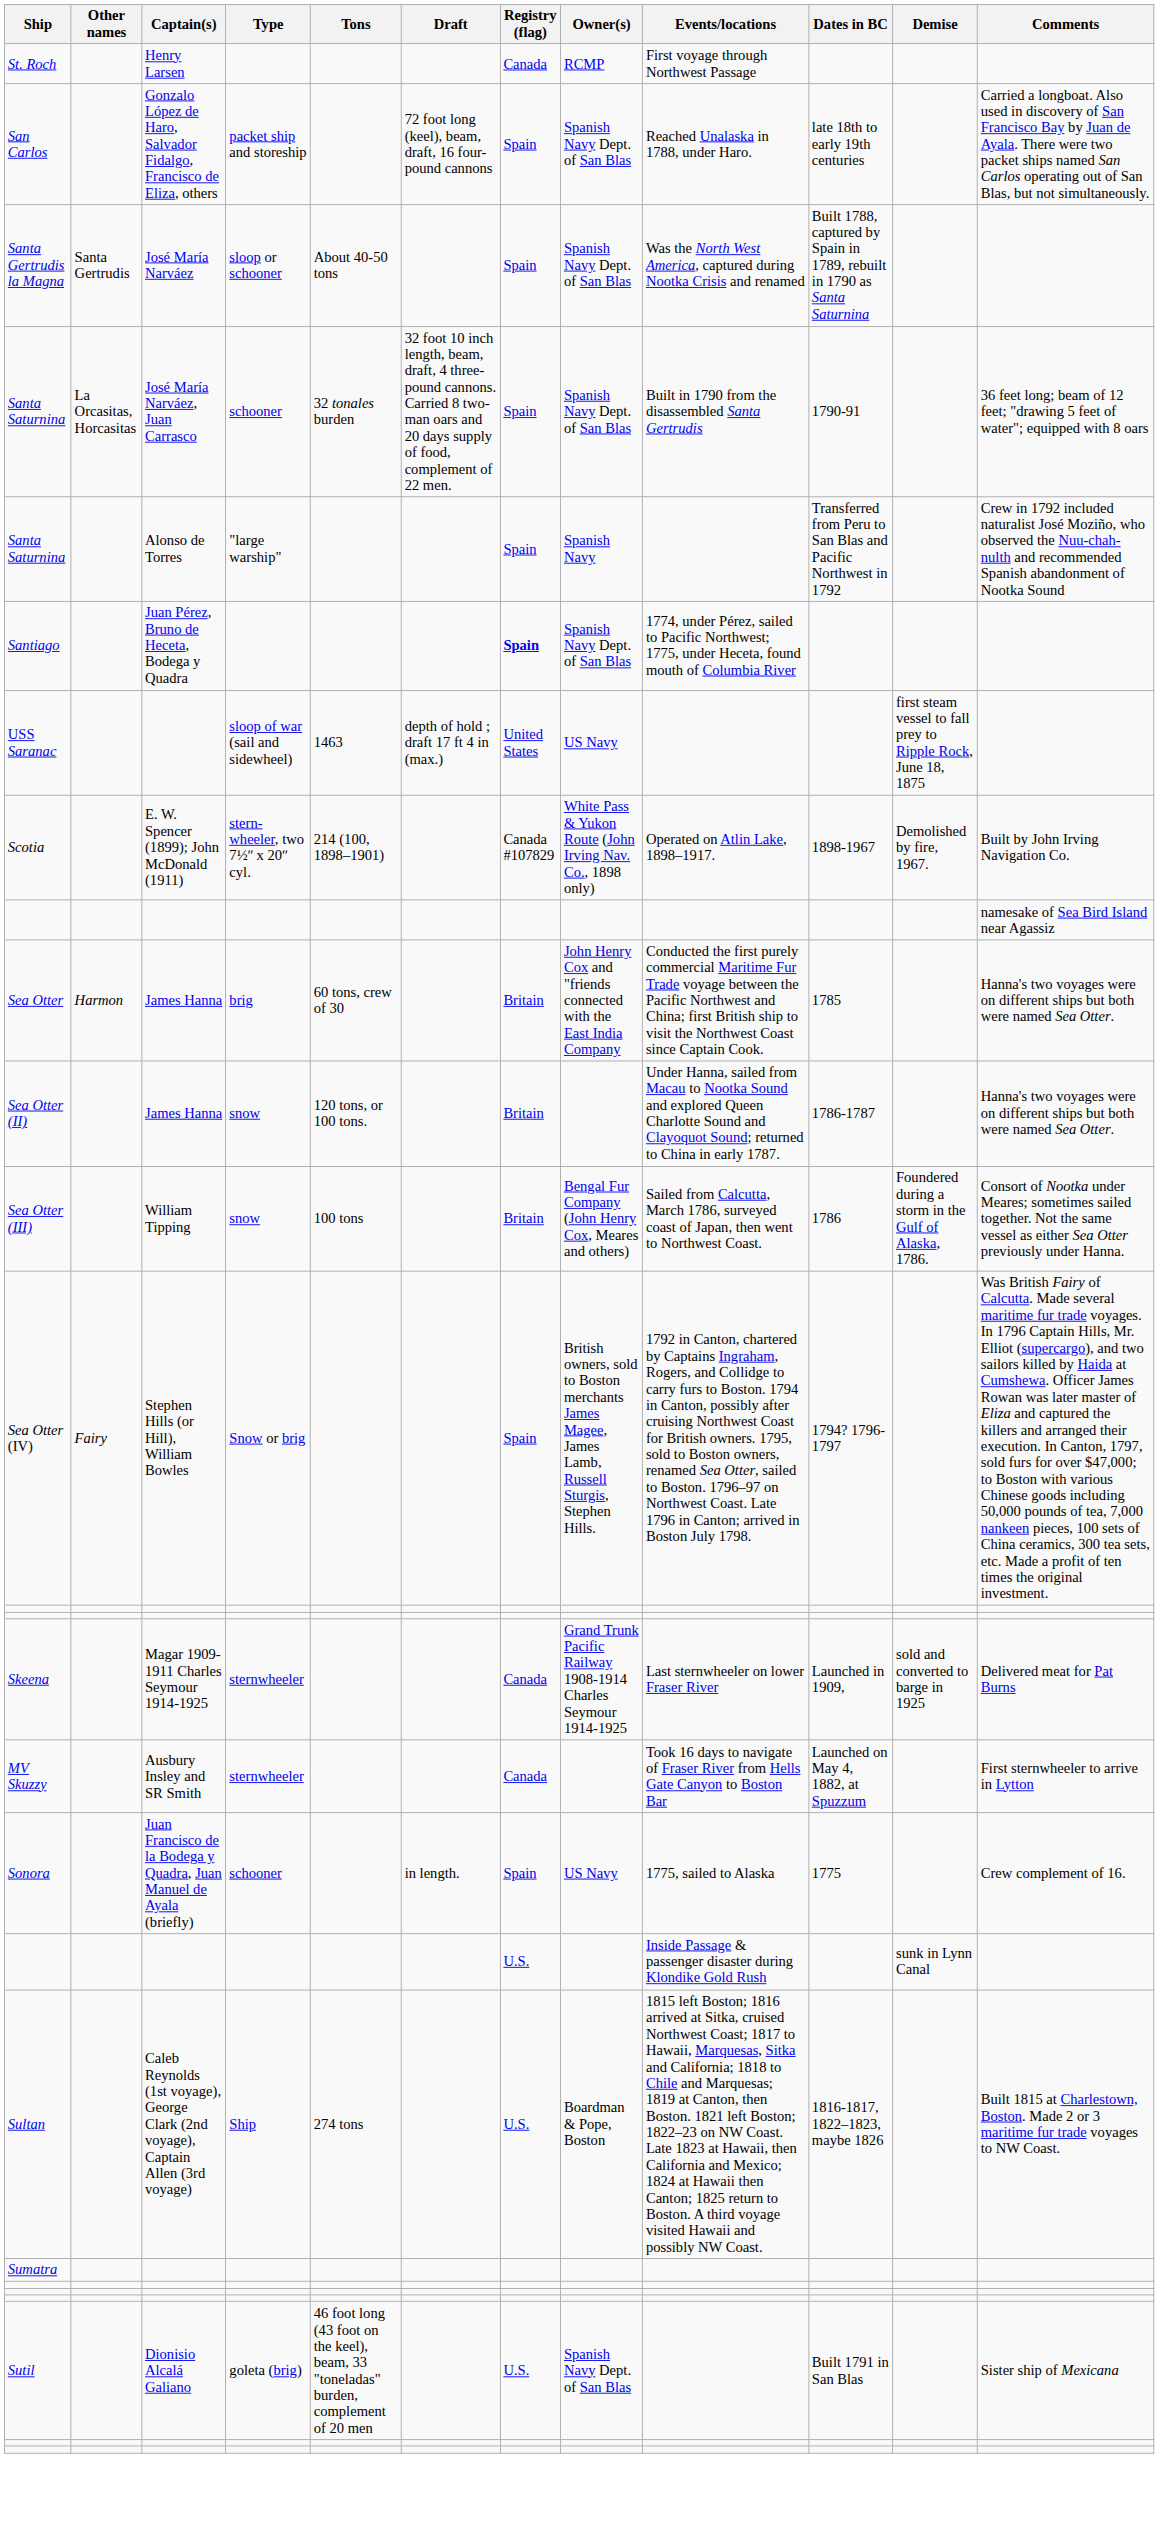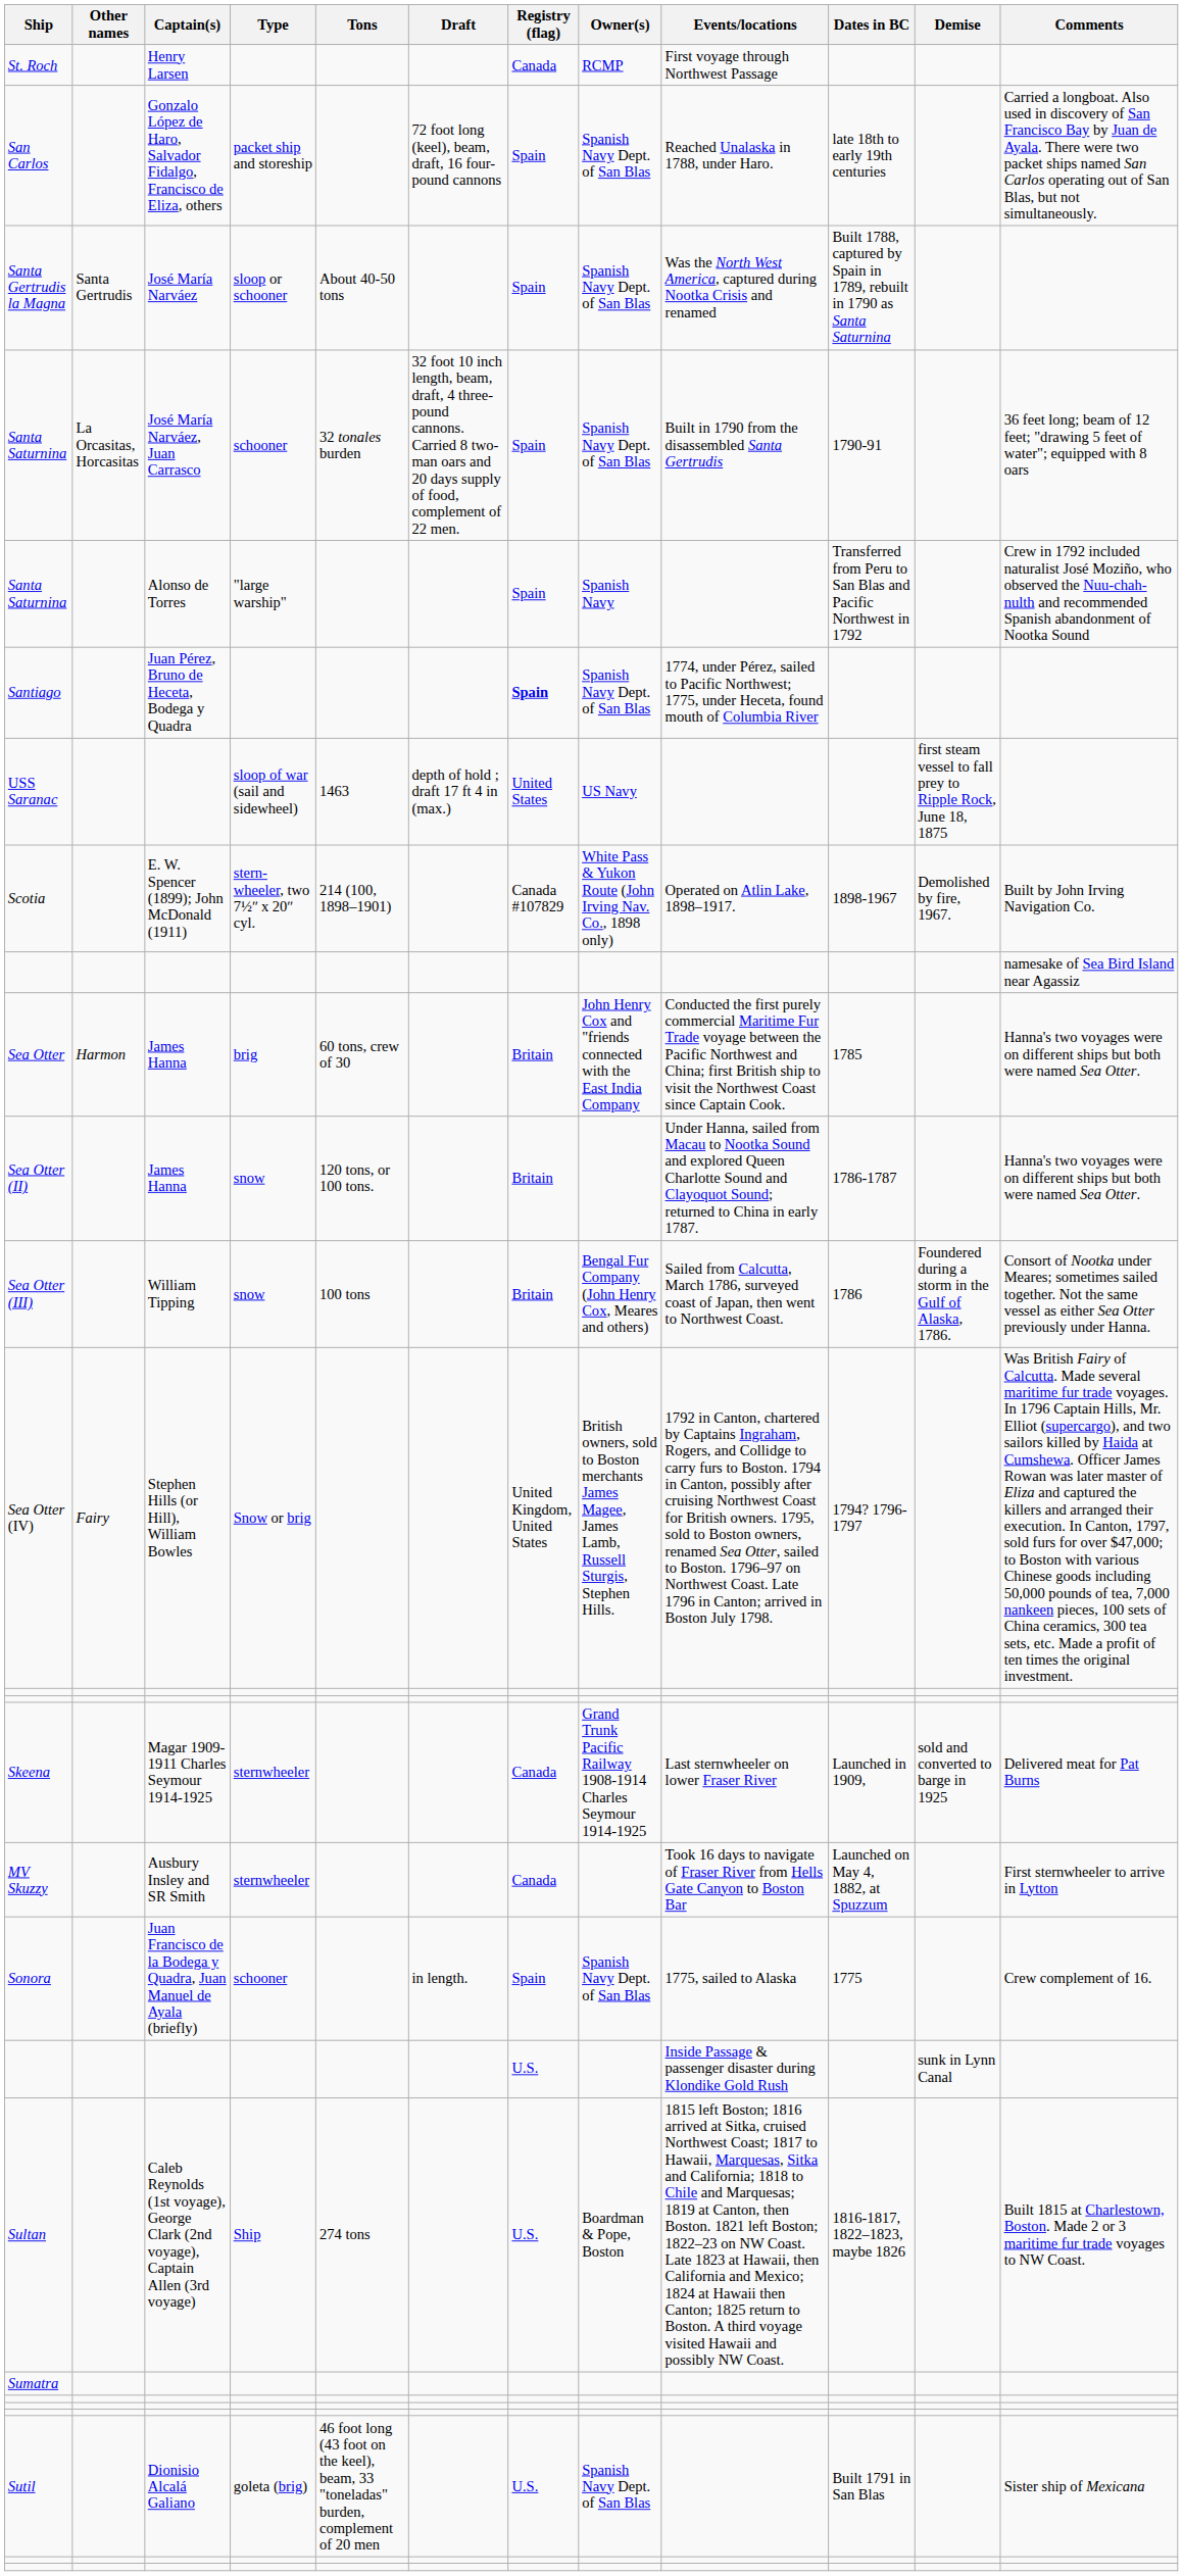 <table class="wikitable sortable" style="width:100%">
 <tr>
 <th>Ship</th>
 <th>Other names</th>
 <th>Captain(s)</th>
 <th>Type</th>
 <th>Tons </th>
 <th>Draft </th>
 <th>Registry (flag)</th>
 <th>Owner(s) </th>
 <th>Events/locations</th>
 <th>Dates in BC</th>
 <th>Demise </th>
 <th>Comments</th>
 </tr>
 <tr>
 <td><em><a href='#'>St. Roch</a></em></td>
 <td></td>
 <td><a href='#'>Henry Larsen</a></td>
 <td></td>
 <td></td>
 <td></td>
 <td><a href='#'>Canada</a></td>
 <td><a href='#'>RCMP</a></td>
 <td>First voyage through Northwest Passage</td>
 <td></td>
 <td></td>
 <td></td>
 </tr>
 <tr>
 <td><em><a href='#'>San Carlos</a></em></td>
 <td></td>
 <td><a href='#'>Gonzalo López de Haro</a>, <a href='#'>Salvador Fidalgo</a>, <a href='#'>Francisco de Eliza</a>, others</td>
 <td><a href='#'>packet ship</a> and storeship</td>
 <td></td>
 <td>72 foot long (keel),  beam,  draft, 16 four-pound cannons</td>
 <td><a href='#'>Spain</a></td>
 <td><a href='#'>Spanish Navy</a> Dept. of <a href='#'>San Blas</a></td>
 <td>Reached <a href='#'>Unalaska</a> in 1788, under Haro.</td>
 <td>late 18th to early 19th centuries</td>
 <td></td>
 <td>Carried a  longboat. Also used in discovery of <a href='#'>San Francisco Bay</a> by <a href='#'>Juan de Ayala</a>. There were two packet ships named <em>San Carlos</em> operating out of San Blas, but not simultaneously.</td>
 </tr>
 <tr>
 <td><em><a href='#'>Santa Gertrudis la Magna</a></em></td>
 <td>Santa Gertrudis</td>
 <td><a href='#'>José María Narváez</a></td>
 <td><a href='#'>sloop</a> or <a href='#'>schooner</a> </td>
 <td>About 40-50 tons</td>
 <td></td>
 <td><a href='#'>Spain</a></td>
 <td><a href='#'>Spanish Navy</a> Dept. of <a href='#'>San Blas</a></td>
 <td>Was the <em><a href='#'>North West America</a></em>, captured during <a href='#'>Nootka Crisis</a> and renamed</td>
 <td>Built 1788, captured by Spain in 1789, rebuilt in 1790 as <em><a href='#'>Santa Saturnina</a></em></td>
 <td></td>
 <td></td>
 </tr>
 <tr>
 <td><em><a href='#'>Santa Saturnina</a></em></td>
 <td>La Orcasitas, Horcasitas</td>
 <td><a href='#'>José María Narváez</a>, <a href='#'>Juan Carrasco</a></td>
 <td><a href='#'>schooner</a></td>
 <td>32 <em>tonales</em> burden</td>
 <td>32 foot 10 inch length,  beam,  draft, 4 three-pound cannons. Carried 8 two-man oars and 20 days supply of food, complement of 22 men.</td>
 <td><a href='#'>Spain</a></td>
 <td><a href='#'>Spanish Navy</a> Dept. of <a href='#'>San Blas</a></td>
 <td>Built in 1790 from the disassembled <em><a href='#'>Santa Gertrudis</a></em></td>
 <td>1790-91</td>
 <td></td>
 <td>36 feet long; beam of 12 feet; "drawing 5 feet of water"; equipped with 8 oars</td>
 </tr>
 <tr>
 <td><em><a href='#'>Santa Saturnina</a></em></td>
 <td></td>
 <td>Alonso de Torres</td>
 <td>"large warship"</td>
 <td></td>
 <td></td>
 <td><a href='#'>Spain</a></td>
 <td><a href='#'>Spanish Navy</a></td>
 <td></td>
 <td>Transferred from Peru to San Blas and Pacific Northwest in 1792</td>
 <td></td>
 <td>Crew in 1792 included naturalist José Moziño, who observed the <a href='#'>Nuu-chah-nulth</a> and recommended Spanish abandonment of Nootka Sound</td>
 </tr>
 <tr>
 <td><em><a href='#'>Santiago</a></em></td>
 <td></td>
 <td><a href='#'>Juan Pérez</a>, <a href='#'>Bruno de Heceta</a>, Bodega y Quadra</td>
 <td></td>
 <td></td>
 <td></td>
 <td><strong><a href='#'>Spain</a></strong></td>
 <td><a href='#'>Spanish Navy</a> Dept. of <a href='#'>San Blas</a></td>
 <td>1774, under Pérez, sailed to Pacific Northwest; 1775, under Heceta, found mouth of <a href='#'>Columbia River</a></td>
 <td></td>
 <td></td>
 <td></td>
 </tr>
 <tr>
 <td><a href='#'>USS <em>Saranac</em></a></td>
 <td></td>
 <td></td>
 <td><a href='#'>sloop of war</a> (sail and sidewheel)</td>
 <td>1463</td>
 <td>	depth of hold ; draft 17 ft 4 in (max.)</td>
 <td><a href='#'>United States</a></td>
 <td><a href='#'>US Navy</a></td>
 <td></td>
 <td></td>
 <td>first steam vessel to fall prey to <a href='#'>Ripple Rock</a>, June 18, 1875</td>
 <td></td>
 </tr>
 <tr>
 <td><em>Scotia</em></td>
 <td></td>
 <td>E. W. Spencer (1899); John McDonald (1911)</td>
 <td><a href='#'>stern-wheeler</a>, two 7½ʺ x 20ʺ cyl.</td>
 <td>214 (100, 1898–1901)</td>
 <td></td>
 <td>Canada #107829</td>
 <td><a href='#'>White Pass & Yukon Route</a> (<a href='#'>John Irving Nav. Co.</a>, 1898 only)</td>
 <td>Operated on <a href='#'>Atlin Lake</a>, 1898–1917.</td>
 <td>1898-1967</td>
 <td>Demolished by fire, 1967.</td>
 <td>Built by John Irving Navigation Co.</td>
 </tr>
 <tr>
 <td></td>
 <td></td>
 <td></td>
 <td></td>
 <td></td>
 <td></td>
 <td></td>
 <td></td>
 <td></td>
 <td></td>
 <td></td>
 <td>namesake of <a href='#'>Sea Bird Island</a> near Agassiz</td>
 </tr>
 <tr>
 <td><em><a href='#'>Sea Otter</a></em></td>
 <td><em>Harmon</em></td>
 <td><a href='#'>James Hanna</a></td>
 <td><a href='#'>brig</a></td>
 <td>60 tons, crew of 30</td>
 <td></td>
 <td><a href='#'>Britain</a></td>
 <td><a href='#'>John Henry Cox</a> and "friends connected with the <a href='#'>East India Company</a></td>
 <td>Conducted the first purely commercial <a href='#'>Maritime Fur Trade</a> voyage  between the Pacific Northwest and China; first British ship to visit the Northwest Coast since Captain Cook.</td>
 <td>1785</td>
 <td></td>
 <td>Hanna's two voyages were on different ships but both were named <em>Sea Otter</em>.</td>
 </tr>
 <tr>
 <td><em><a href='#'>Sea Otter (II)</a></em></td>
 <td></td>
 <td><a href='#'>James Hanna</a></td>
 <td><a href='#'>snow</a></td>
 <td>120 tons, or 100 tons.</td>
 <td></td>
 <td><a href='#'>Britain</a></td>
 <td></td>
 <td>Under Hanna, sailed from <a href='#'>Macau</a> to <a href='#'>Nootka Sound</a> and explored Queen Charlotte Sound and <a href='#'>Clayoquot Sound</a>; returned to China in early 1787.</td>
 <td>1786-1787</td>
 <td></td>
 <td>Hanna's two voyages were on different ships but both were named <em>Sea Otter</em>.</td>
 </tr>
 <tr>
 <td><em><a href='#'>Sea Otter (III)</a></em></td>
 <td></td>
 <td>William Tipping</td>
 <td><a href='#'>snow</a></td>
 <td>100 tons</td>
 <td></td>
 <td><a href='#'>Britain</a></td>
 <td><a href='#'>Bengal Fur Company</a> (<a href='#'>John Henry Cox</a>, Meares and others)</td>
 <td>Sailed from <a href='#'>Calcutta</a>, March 1786, surveyed coast of Japan, then went to Northwest Coast.</td>
 <td>1786</td>
 <td>Foundered during a storm in the <a href='#'>Gulf of Alaska</a>, 1786.</td>
 <td>Consort of <em>Nootka</em> under Meares; sometimes sailed together. Not the same vessel as either <em>Sea Otter</em> previously under Hanna.</td>
 </tr>
 <tr>
 <td><em>Sea Otter</em> (IV)</td>
 <td><em>Fairy</em></td>
 <td>Stephen Hills (or Hill), William Bowles</td>
 <td><a href='#'>Snow</a> or <a href='#'>brig</a></td>
 <td></td>
 <td></td>
-<td><a href='#'>Spain</a></td>
+<td>United Kingdom, United States</td>
 <td>British owners, sold to Boston merchants <a href='#'>James Magee</a>, James Lamb, <a href='#'>Russell Sturgis</a>, Stephen Hills.</td>
 <td>1792 in Canton, chartered by Captains <a href='#'>Ingraham</a>, Rogers, and Collidge to carry furs to Boston. 1794 in Canton, possibly after cruising Northwest Coast for British owners. 1795, sold to Boston owners, renamed <em>Sea Otter</em>, sailed to Boston. 1796–97 on Northwest Coast. Late 1796 in Canton; arrived in Boston July 1798.</td>
 <td>1794? 1796-1797</td>
 <td></td>
 <td>Was British <em>Fairy</em> of <a href='#'>Calcutta</a>. Made several <a href='#'>maritime fur trade</a> voyages. In 1796 Captain Hills, Mr. Elliot (<a href='#'>supercargo</a>), and two sailors killed by <a href='#'>Haida</a> at <a href='#'>Cumshewa</a>. Officer James Rowan was later master of <em>Eliza</em> and captured the killers and arranged their execution. In Canton, 1797, sold furs for over $47,000; to Boston with various Chinese goods including 50,000 pounds of tea, 7,000 <a href='#'>nankeen</a> pieces, 100 sets of China ceramics, 300 tea sets, etc. Made a profit of ten times the original investment.</td>
 </tr>
 <tr>
 <td></td>
 <td></td>
 <td></td>
 <td></td>
 <td></td>
 <td></td>
 <td></td>
 <td></td>
 <td></td>
 <td></td>
 <td></td>
 <td></td>
 </tr>
 <tr>
 <td></td>
 <td></td>
 <td></td>
 <td></td>
 <td></td>
 <td></td>
 <td></td>
 <td></td>
 <td></td>
 <td></td>
 <td></td>
 <td></td>
 </tr>
 <tr>
 <td><em><a href='#'>Skeena</a></em></td>
 <td></td>
 <td>Magar 1909-1911 Charles Seymour 1914-1925</td>
 <td><a href='#'>sternwheeler</a></td>
 <td></td>
 <td></td>
 <td><a href='#'>Canada</a></td>
 <td><a href='#'>Grand Trunk Pacific Railway</a> 1908-1914 Charles Seymour 1914-1925</td>
 <td>Last sternwheeler on lower <a href='#'>Fraser River</a></td>
 <td>Launched in 1909,</td>
 <td>sold and converted to barge in 1925</td>
 <td>Delivered meat for <a href='#'>Pat Burns</a></td>
 </tr>
 <tr>
 <td><em><a href='#'>MV Skuzzy</a></em></td>
 <td></td>
 <td>Ausbury Insley and SR Smith</td>
 <td><a href='#'>sternwheeler</a></td>
 <td></td>
 <td></td>
 <td><a href='#'>Canada</a></td>
 <td></td>
 <td>Took 16 days to navigate  of <a href='#'>Fraser River</a> from <a href='#'>Hells Gate Canyon</a> to <a href='#'>Boston Bar</a></td>
 <td>Launched on May 4, 1882, at <a href='#'>Spuzzum</a></td>
 <td></td>
 <td>First sternwheeler to arrive in <a href='#'>Lytton</a></td>
 </tr>
 <tr>
 <td><em><a href='#'>Sonora</a></em></td>
 <td></td>
 <td><a href='#'>Juan Francisco de la Bodega y Quadra</a>, <a href='#'>Juan Manuel de Ayala</a> (briefly)</td>
 <td><a href='#'>schooner</a></td>
 <td></td>
 <td> in length.</td>
 <td><a href='#'>Spain</a></td>
-<td><a href='#'>US Navy</a></td>
+<td><a href='#'>Spanish Navy</a> Dept. of <a href='#'>San Blas</a></td>
 <td>1775, sailed to Alaska</td>
 <td>1775</td>
 <td></td>
 <td>Crew complement of 16.</td>
 </tr>
 <tr>
 <td></td>
 <td></td>
 <td></td>
 <td></td>
 <td></td>
 <td></td>
 <td><a href='#'>U.S.</a></td>
 <td></td>
 <td><a href='#'>Inside Passage</a> & passenger disaster during <a href='#'>Klondike Gold Rush</a></td>
 <td></td>
 <td>sunk in Lynn Canal</td>
 <td></td>
 </tr>
 <tr>
 <td><em><a href='#'>Sultan</a></em></td>
 <td></td>
 <td>Caleb Reynolds (1st voyage), George Clark (2nd voyage), Captain Allen (3rd voyage)</td>
 <td><a href='#'>Ship</a></td>
 <td>274 tons</td>
 <td></td>
 <td><a href='#'>U.S.</a></td>
 <td>Boardman & Pope, Boston</td>
 <td>1815 left Boston; 1816 arrived at Sitka, cruised Northwest Coast; 1817 to Hawaii, <a href='#'>Marquesas</a>, <a href='#'>Sitka</a> and California; 1818 to <a href='#'>Chile</a> and Marquesas; 1819 at Canton, then Boston. 1821 left Boston; 1822–23 on NW Coast. Late 1823 at Hawaii, then California and Mexico; 1824 at Hawaii then Canton; 1825 return to Boston. A third voyage visited Hawaii and possibly NW Coast.</td>
 <td>1816-1817, 1822–1823, maybe 1826</td>
 <td></td>
 <td>Built 1815 at <a href='#'>Charlestown, Boston</a>. Made 2 or 3 <a href='#'>maritime fur trade</a> voyages to NW Coast.</td>
 </tr>
 <tr>
 <td><em><a href='#'>Sumatra</a></em></td>
 <td></td>
 <td></td>
 <td></td>
 <td></td>
 <td></td>
 <td></td>
 <td></td>
 <td></td>
 <td></td>
 <td></td>
 <td></td>
 </tr>
 <tr>
 <td></td>
 <td></td>
 <td></td>
 <td></td>
 <td></td>
 <td></td>
 <td></td>
 <td></td>
 <td></td>
 <td></td>
 <td></td>
 <td></td>
 </tr>
 <tr>
 <td></td>
 <td></td>
 <td></td>
 <td></td>
 <td></td>
 <td></td>
 <td></td>
 <td></td>
 <td></td>
 <td></td>
 <td></td>
 <td></td>
 </tr>
 <tr>
 <td></td>
 <td></td>
 <td></td>
 <td></td>
 <td></td>
 <td></td>
 <td></td>
 <td></td>
 <td></td>
 <td></td>
 <td></td>
 <td></td>
 </tr>
 <tr>
 <td><em><a href='#'>Sutil</a></em></td>
 <td></td>
 <td><a href='#'>Dionisio Alcalá Galiano</a></td>
 <td>goleta (<a href='#'>brig</a>)</td>
 <td>46 foot long (43 foot on the keel),  beam, 33 "toneladas" burden, complement of 20 men</td>
 <td></td>
 <td><a href='#'>U.S.</a></td>
 <td><a href='#'>Spanish Navy</a> Dept. of <a href='#'>San Blas</a></td>
 <td></td>
 <td>Built 1791 in San Blas</td>
 <td></td>
 <td>Sister ship of <em>Mexicana</em></td>
 </tr>
 <tr>
 <td></td>
 <td></td>
 <td></td>
 <td></td>
 <td></td>
 <td></td>
 <td></td>
 <td></td>
 <td></td>
 <td></td>
 <td></td>
 <td></td>
 </tr>
 <tr>
 <td></td>
 <td></td>
 <td></td>
 <td></td>
 <td></td>
 <td></td>
 <td></td>
 <td></td>
 <td></td>
 <td></td>
 <td></td>
 <td></td>
 </tr>
 </table>
